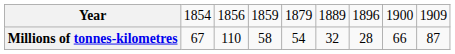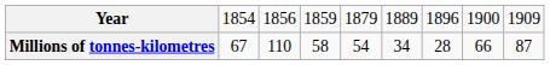 <table class="wikitable" style="text-align:center; font-size:95%;">
 <tr>
 <th scope="row">Year</th>
 <td>1854</td>
 <td>1856</td>
 <td>1859</td>
 <td>1879</td>
 <td>1889</td>
 <td>1896</td>
 <td>1900</td>
 <td>1909</td>
 </tr>
 <tr>
 <th scope="row">Millions of <a href='#'>tonnes-kilometres</a></th>
 <td>67</td>
 <td>110</td>
 <td>58</td>
 <td>54</td>
-<td>32</td>
+<td>34</td>
 <td>28</td>
 <td>66</td>
 <td>87</td>
 </tr>
 </table>
